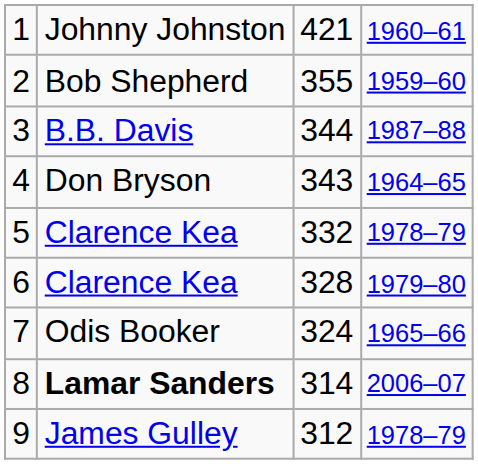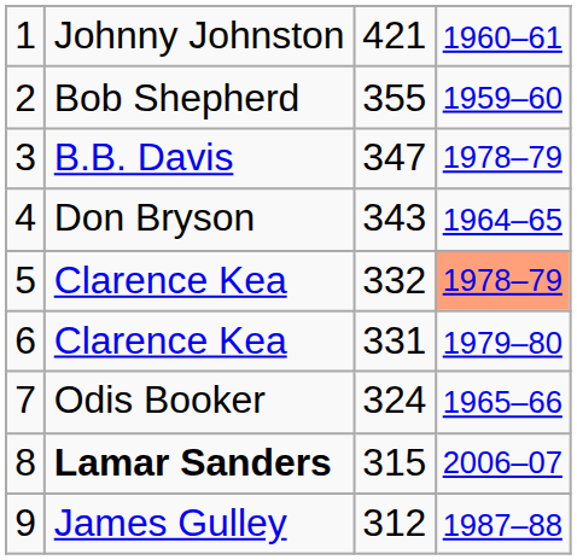 <table class="wikitable">
 <tr>
 </tr>
 <tr>
 <td>1</td>
 <td>Johnny Johnston</td>
 <td>421</td>
 <td style="font-size:80%;"><a href='#'>1960–61</a></td>
 </tr>
 <tr>
 <td>2</td>
 <td>Bob Shepherd</td>
 <td>355</td>
 <td style="font-size:80%;"><a href='#'>1959–60</a></td>
 </tr>
 <tr>
 <td>3</td>
 <td><a href='#'>B.B. Davis</a></td>
-<td>344</td>
-<td style="font-size:80%;"><a href='#'>1987–88</a></td>
+<td>347</td>
+<td style="font-size:80%;"><a href='#'>1978–79</a></td>
 </tr>
 <tr>
 <td>4</td>
 <td>Don Bryson</td>
 <td>343</td>
 <td style="font-size:80%;"><a href='#'>1964–65</a></td>
 </tr>
 <tr>
 <td>5</td>
 <td><a href='#'>Clarence Kea</a></td>
 <td>332</td>
-<td style="font-size:80%;"><a href='#'>1978–79</a></td>
+<td style="background: lightsalmon; font-size:80%;"><a href='#'>1978–79</a></td>
 </tr>
 <tr>
 <td>6</td>
 <td><a href='#'>Clarence Kea</a></td>
-<td>328</td>
+<td>331</td>
 <td style="font-size:80%;"><a href='#'>1979–80</a></td>
 </tr>
 <tr>
 <td>7</td>
 <td>Odis Booker</td>
 <td>324</td>
 <td style="font-size:80%;"><a href='#'>1965–66</a></td>
 </tr>
 <tr>
 <td>8</td>
 <td><strong>Lamar Sanders</strong></td>
-<td>314</td>
+<td>315</td>
 <td style="font-size:80%;"><a href='#'>2006–07</a></td>
 </tr>
 <tr>
 <td>9</td>
 <td><a href='#'>James Gulley</a></td>
 <td>312</td>
-<td style="font-size:80%;"><a href='#'>1978–79</a></td>
+<td style="font-size:80%;"><a href='#'>1987–88</a></td>
 </tr>
 </table>
